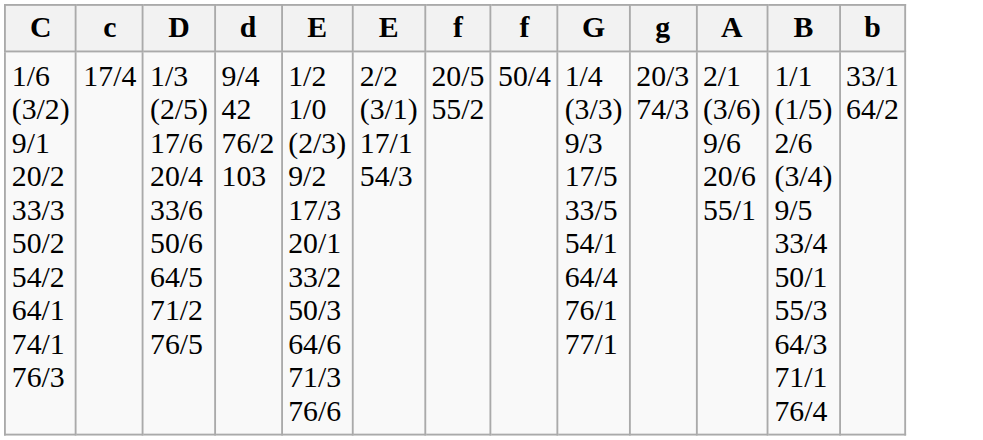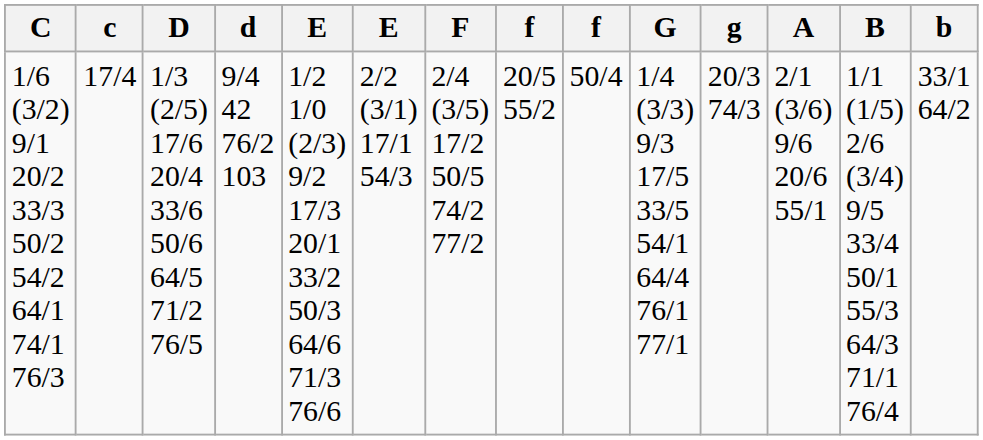 <table class="wikitable">
 <tr>
 <th>C</th>
 <th>c</th>
 <th>D</th>
 <th>d</th>
 <th>E</th>
 <th>E</th>
+<th>F</th>
 <th>f</th>
 <th>f</th>
 <th>G</th>
 <th>g</th>
 <th>A</th>
 <th>B</th>
 <th>b</th>
 </tr>
 <tr valign="top">
 <td>1/6<br>(3/2)<br>9/1<br>20/2<br>33/3<br>50/2<br>54/2<br>64/1<br>74/1<br>76/3</td>
 <td>17/4</td>
 <td>1/3<br>(2/5)<br>17/6<br>20/4<br>33/6<br>50/6<br>64/5<br>71/2<br>76/5</td>
 <td>9/4<br>42<br>76/2<br>103</td>
 <td>1/2<br>1/0<br>(2/3)<br>9/2<br>17/3<br>20/1<br>33/2<br>50/3<br>64/6<br>71/3<br>76/6</td>
 <td>2/2<br>(3/1)<br>17/1<br>54/3</td>
+<td>2/4<br>(3/5)<br>17/2<br>50/5<br>74/2<br>77/2</td>
 <td>20/5<br>55/2</td>
 <td>50/4</td>
 <td>1/4<br>(3/3)<br>9/3<br>17/5<br>33/5<br>54/1<br>64/4<br>76/1<br>77/1</td>
 <td>20/3<br>74/3</td>
 <td>2/1<br>(3/6)<br>9/6<br>20/6<br>55/1</td>
 <td>1/1<br>(1/5)<br>2/6<br>(3/4)<br>9/5<br>33/4<br>50/1<br>55/3<br>64/3<br>71/1<br>76/4</td>
 <td>33/1<br>64/2</td>
 </tr>
 </table>
